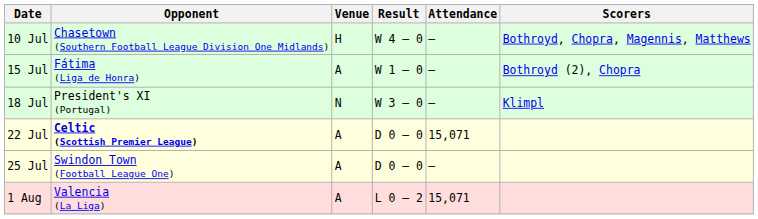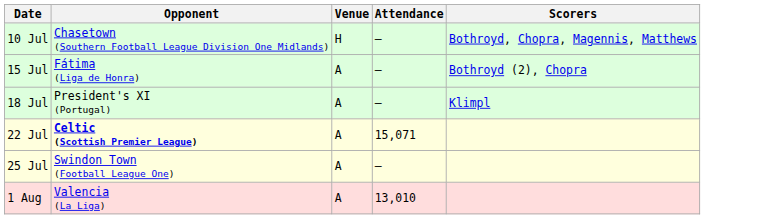 <table class="wikitable">
 <tr>
 <th>Date</th>
 <th>Opponent</th>
 <th>Venue</th>
-<th>Result</th>
 <th>Attendance</th>
 <th>Scorers</th>
 </tr>
 <tr style="background:#dfd;">
 <td>10 Jul</td>
 <td><a href='#'>Chasetown</a><br><small>(<a href='#'>Southern Football League Division One Midlands</a>)</small></td>
 <td>H</td>
-<td>W 4 – 0</td>
 <td>–</td>
 <td><a href='#'>Bothroyd</a>, <a href='#'>Chopra</a>, <a href='#'>Magennis</a>, <a href='#'>Matthews</a></td>
 </tr>
 <tr style="background:#dfd;">
 <td>15 Jul</td>
 <td><a href='#'>Fátima</a><br><small>(<a href='#'>Liga de Honra</a>)</small></td>
 <td>A</td>
-<td>W 1 – 0</td>
 <td>–</td>
 <td><a href='#'>Bothroyd</a> (2), <a href='#'>Chopra</a></td>
 </tr>
 <tr style="background:#dfd;">
 <td>18 Jul</td>
 <td>President's XI<br><small>(Portugal)</small></td>
-<td>N</td>
-<td>W 3 – 0</td>
+<td>A</td>
 <td>–</td>
 <td><a href='#'>Klimpl</a></td>
 </tr>
 <tr style="background:#ffd;">
 <td>22 Jul</td>
 <td><strong><a href='#'>Celtic</a><br><small>(<a href='#'>Scottish Premier League</a>)</small></strong></td>
 <td>A</td>
-<td>D 0 – 0</td>
 <td>15,071</td>
 <td></td>
 </tr>
 <tr style="background:#ffd;">
 <td>25 Jul</td>
 <td><a href='#'>Swindon Town</a><br><small>(<a href='#'>Football League One</a>)</small></td>
 <td>A</td>
-<td>D 0 – 0</td>
 <td>–</td>
 <td></td>
 </tr>
 <tr style="background:#fdd;">
 <td>1 Aug</td>
 <td><a href='#'>Valencia</a><br><small>(<a href='#'>La Liga</a>)</small></td>
 <td>A</td>
-<td>L 0 – 2</td>
-<td>15,071</td>
+<td>13,010</td>
 <td></td>
 </tr>
 </table>
